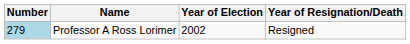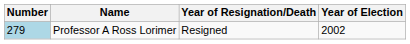 <table class="wikitable">
 <tr>
 <th>Number</th>
 <th>Name</th>
+<th>Year of Resignation/Death</th>
 <th>Year of Election</th>
-<th>Year of Resignation/Death</th>
 </tr>
 <tr>
 <td style="background: lightblue;">279</td>
 <td>Professor A Ross Lorimer</td>
+<td>Resigned</td>
 <td>2002</td>
-<td>Resigned</td>
 </tr>
 </table>
